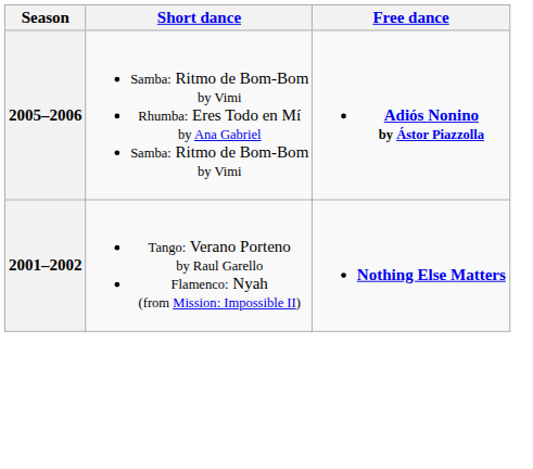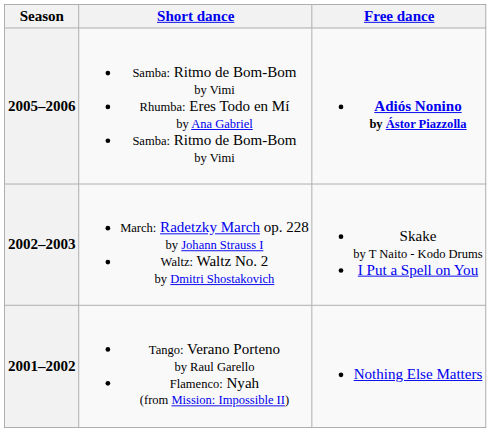 <table class=wikitable style=text-align:center>
 <tr>
 <th>Season</th>
 <th><a href='#'>Short dance</a></th>
 <th><a href='#'>Free dance</a></th>
 </tr>
 <tr>
 <th>2005–2006 <br> </th>
 <td><br><ul><li><small>Samba:</small> Ritmo de Bom-Bom <br><small> by Vimi </small></li><li><small>Rhumba:</small> Eres Todo en Mí <br><small> by <a href='#'>Ana Gabriel</a> </small></li><li><small>Samba:</small> Ritmo de Bom-Bom <br><small> by Vimi </small></li></ul></td>
 <td><strong><br><ul><li><a href='#'>Adiós Nonino</a> <br><small> by <a href='#'>Ástor Piazzolla</a> </small></li></ul></strong></td>
 </tr>
 <tr>
+<th>2002–2003 <br> </th>
+<td><br><ul><li><small>March:</small> <a href='#'>Radetzky March</a> op. 228 <br><small> by <a href='#'>Johann Strauss I</a> </small></li><li><small>Waltz:</small> Waltz No. 2 <br><small> by <a href='#'>Dmitri Shostakovich</a> </small></li></ul></td>
+<td><br><ul><li>Skake <br><small> by T Naito - Kodo Drums </small></li><li><a href='#'>I Put a Spell on You</a></li></ul></td>
+</tr>
+<tr>
 <th>2001–2002 <br> </th>
 <td><br><ul><li><small>Tango:</small> Verano Porteno <br><small> by Raul Garello </small></li><li><small>Flamenco:</small> Nyah <br><small> (from <a href='#'>Mission: Impossible II</a>) </small></li></ul></td>
-<td><strong><br><ul><li><a href='#'>Nothing Else Matters</a></li></ul></strong></td>
+<td><br><ul><li><a href='#'>Nothing Else Matters</a></li></ul></td>
 </tr>
 </table>
